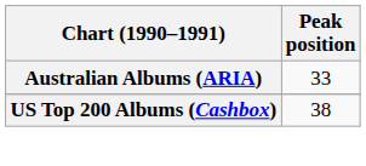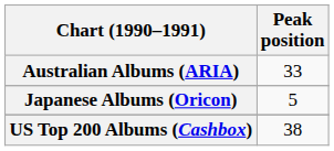 <table class="wikitable sortable plainrowheaders" style="text-align:center">
 <tr>
 <th scope="col">Chart (1990–1991)</th>
 <th scope="col">Peak<br>position</th>
 </tr>
 <tr>
 <th scope="row">Australian Albums (<a href='#'>ARIA</a>)</th>
 <td>33</td>
 </tr>
 <tr>
 </tr>
 <tr>
+<th scope="row">Japanese Albums (<a href='#'>Oricon</a>)</th>
+<td>5</td>
+</tr>
+<tr>
 </tr>
 <tr>
 </tr>
 <tr>
 <th scope="row">US Top 200 Albums (<em><a href='#'>Cashbox</a></em>)</th>
 <td>38</td>
 </tr>
 </table>
